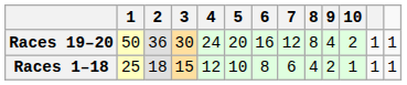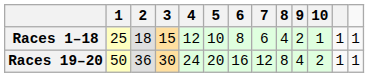 <table class="wikitable" style="font-size: 85%;">
 <tr>
 <th></th>
 <th>1</th>
 <th>2</th>
 <th>3</th>
 <th>4</th>
 <th>5</th>
 <th>6</th>
 <th>7</th>
 <th>8</th>
 <th>9</th>
 <th>10</th>
 <th></th>
 <td></td>
 </tr>
 <tr align="center">
+<th>Races 1–18</th>
+<td style="background:#FFFFBF;">25</td>
+<td style="background:#DFDFDF;">18</td>
+<td style="background:#FFDF9F;">15</td>
+<td style="background:#DFFFDF;">12</td>
+<td style="background:#DFFFDF;">10</td>
+<td style="background:#DFFFDF;">8</td>
+<td style="background:#DFFFDF;">6</td>
+<td style="background:#DFFFDF;">4</td>
+<td style="background:#DFFFDF;">2</td>
+<td style="background:#DFFFDF;">1</td>
+<td>1</td>
+<td>1</td>
+</tr>
+<tr align="center">
 <th>Races 19–20</th>
 <td style="background:#FFFFBF;">50</td>
 <td style="background:#DFDFDF;">36</td>
 <td style="background:#FFDF9F;">30</td>
 <td style="background:#DFFFDF;">24</td>
 <td style="background:#DFFFDF;">20</td>
 <td style="background:#DFFFDF;">16</td>
 <td style="background:#DFFFDF;">12</td>
 <td style="background:#DFFFDF;">8</td>
 <td style="background:#DFFFDF;">4</td>
 <td style="background:#DFFFDF;">2</td>
 <td>1</td>
 <td>1</td>
 </tr>
-<tr align="center">
-<th>Races 1–18</th>
-<td style="background:#FFFFBF;">25</td>
-<td style="background:#DFDFDF;">18</td>
-<td style="background:#FFDF9F;">15</td>
-<td style="background:#DFFFDF;">12</td>
-<td style="background:#DFFFDF;">10</td>
-<td style="background:#DFFFDF;">8</td>
-<td style="background:#DFFFDF;">6</td>
-<td style="background:#DFFFDF;">4</td>
-<td style="background:#DFFFDF;">2</td>
-<td style="background:#DFFFDF;">1</td>
-<td>1</td>
-<td>1</td>
-</tr>
 </table>
